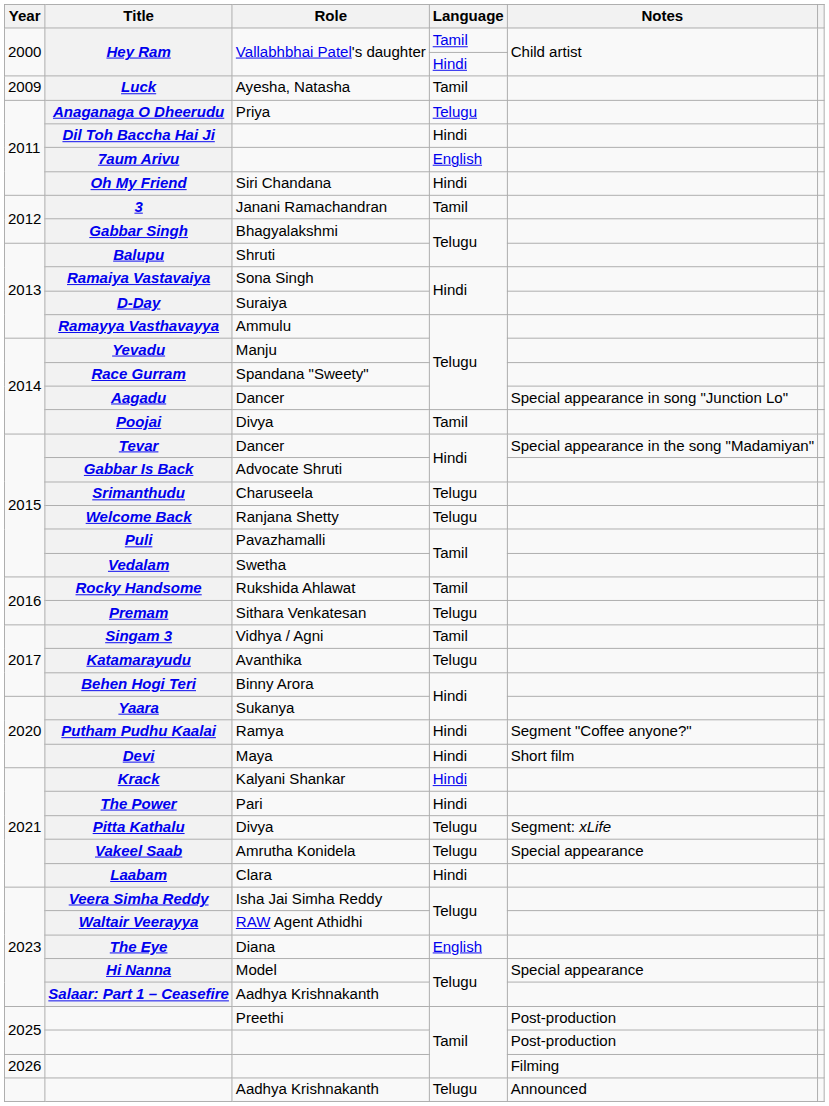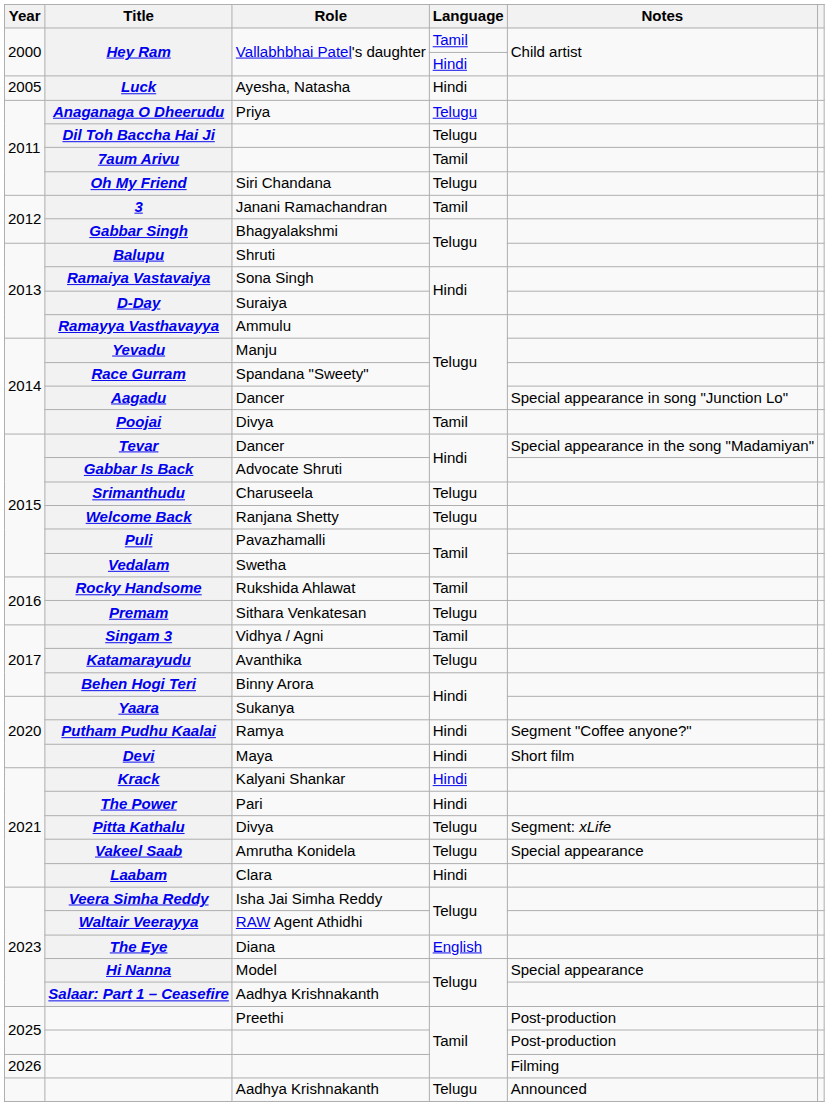 <table class="wikitable plainrowheaders sortable" style="margin-right: 0;">
 <tr>
 <th scope="col">Year</th>
 <th scope="col">Title</th>
 <th scope="col">Role</th>
 <th scope="col">Language</th>
 <th class="unsortable" scope="col">Notes</th>
 <th class="unsortable" scope="col"></th>
 </tr>
 <tr>
 <td rowspan="2">2000</td>
 <th rowspan="2" scope="row"><em><a href='#'>Hey Ram</a></em></th>
 <td rowspan="2"><a href='#'>Vallabhbhai Patel</a>'s daughter</td>
 <td><a href='#'>Tamil</a></td>
 <td rowspan="2">Child artist</td>
 <td rowspan="2" style="text-align:center;"></td>
 </tr>
 <tr>
 <td><a href='#'>Hindi</a></td>
 </tr>
 <tr>
-<td>2009</td>
+<td>2005</td>
 <th scope="row"><em><a href='#'>Luck</a></em></th>
 <td>Ayesha, Natasha</td>
-<td>Tamil</td>
+<td>Hindi</td>
 <td></td>
 <td style="text-align:center;"></td>
 </tr>
 <tr>
 <td rowspan=4>2011</td>
 <th scope="row"><em><a href='#'>Anaganaga O Dheerudu</a></em></th>
 <td>Priya</td>
 <td><a href='#'>Telugu</a></td>
 <td></td>
 <td style="text-align:center;"></td>
 </tr>
 <tr>
 <th scope="row"><em><a href='#'>Dil Toh Baccha Hai Ji</a></em></th>
 <td></td>
-<td>Hindi</td>
+<td>Telugu</td>
 <td></td>
 <td style="text-align:center;"></td>
 </tr>
 <tr>
 <th scope="row"><em><a href='#'>7aum Arivu</a></em></th>
 <td></td>
-<td><a href='#'>English</a></td>
+<td>Tamil</td>
 <td></td>
 <td style="text-align:center;"></td>
 </tr>
 <tr>
 <th scope="row"><em><a href='#'>Oh My Friend</a></em></th>
 <td>Siri Chandana</td>
-<td>Hindi</td>
+<td>Telugu</td>
 <td></td>
 <td style="text-align:center;"></td>
 </tr>
 <tr>
 <td rowspan=2>2012</td>
 <th scope="row"><em><a href='#'>3</a></em></th>
 <td>Janani Ramachandran</td>
 <td>Tamil</td>
 <td></td>
 <td style="text-align:center;"></td>
 </tr>
 <tr>
 <th scope="row"><em><a href='#'>Gabbar Singh</a></em></th>
 <td>Bhagyalakshmi</td>
 <td rowspan="2">Telugu</td>
 <td></td>
 <td style="text-align:center;"></td>
 </tr>
 <tr>
 <td rowspan=4>2013</td>
 <th scope="row"><em><a href='#'>Balupu</a></em></th>
 <td>Shruti</td>
 <td></td>
 <td style="text-align:center;"></td>
 </tr>
 <tr>
 <th scope="row"><em><a href='#'>Ramaiya Vastavaiya</a></em></th>
 <td>Sona Singh</td>
 <td rowspan="2">Hindi</td>
 <td></td>
 <td style="text-align:center;"></td>
 </tr>
 <tr>
 <th scope="row"><em><a href='#'>D-Day</a></em></th>
 <td>Suraiya</td>
 <td></td>
 <td style="text-align:center;"></td>
 </tr>
 <tr>
 <th scope="row"><em><a href='#'>Ramayya Vasthavayya</a></em></th>
 <td>Ammulu</td>
 <td rowspan="4">Telugu</td>
 <td></td>
 <td style="text-align:center;"></td>
 </tr>
 <tr>
 <td rowspan=4>2014</td>
 <th scope="row"><em><a href='#'>Yevadu</a></em></th>
 <td>Manju</td>
 <td></td>
 <td style="text-align:center;"></td>
 </tr>
 <tr>
 <th scope="row"><em><a href='#'>Race Gurram</a></em></th>
 <td>Spandana "Sweety"</td>
 <td></td>
 <td style="text-align:center;"></td>
 </tr>
 <tr>
 <th scope="row"><em><a href='#'>Aagadu</a></em></th>
 <td>Dancer</td>
 <td>Special appearance in song "Junction Lo"</td>
 <td style="text-align:center;"></td>
 </tr>
 <tr>
 <th scope="row"><em><a href='#'>Poojai</a></em></th>
 <td>Divya</td>
 <td>Tamil</td>
 <td></td>
 <td style="text-align:center;"></td>
 </tr>
 <tr>
 <td rowspan=6>2015</td>
 <th scope="row"><em><a href='#'>Tevar</a></em></th>
 <td>Dancer</td>
 <td rowspan="2">Hindi</td>
 <td>Special appearance in the song "Madamiyan"</td>
 <td style="text-align:center;"></td>
 </tr>
 <tr>
 <th scope="row"><em><a href='#'>Gabbar Is Back</a></em></th>
 <td>Advocate Shruti</td>
 <td></td>
 <td style="text-align:center;"></td>
 </tr>
 <tr>
 <th scope="row"><em><a href='#'>Srimanthudu</a></em></th>
 <td>Charuseela</td>
 <td>Telugu</td>
 <td></td>
 <td style="text-align:center;"></td>
 </tr>
 <tr>
 <th scope="row"><em><a href='#'>Welcome Back</a></em></th>
 <td>Ranjana Shetty</td>
 <td>Telugu</td>
 <td></td>
 <td style="text-align:center;"></td>
 </tr>
 <tr>
 <th scope="row"><em><a href='#'>Puli</a></em></th>
 <td>Pavazhamalli</td>
 <td rowspan="2">Tamil</td>
 <td></td>
 <td style="text-align:center;"></td>
 </tr>
 <tr>
 <th scope="row"><em><a href='#'>Vedalam</a></em></th>
 <td>Swetha</td>
 <td></td>
 <td style="text-align:center;"></td>
 </tr>
 <tr>
 <td rowspan=2>2016</td>
 <th scope="row"><em><a href='#'>Rocky Handsome</a></em></th>
 <td>Rukshida Ahlawat</td>
 <td>Tamil</td>
 <td></td>
 <td style="text-align:center;"></td>
 </tr>
 <tr>
 <th scope="row"><em><a href='#'>Premam</a></em></th>
 <td>Sithara Venkatesan</td>
 <td>Telugu</td>
 <td></td>
 <td style="text-align:center;"></td>
 </tr>
 <tr>
 <td rowspan=3>2017</td>
 <th scope="row"><em><a href='#'>Singam 3</a></em></th>
 <td>Vidhya / Agni</td>
 <td>Tamil</td>
 <td></td>
 <td style="text-align:center;"></td>
 </tr>
 <tr>
 <th scope="row"><em><a href='#'>Katamarayudu</a></em></th>
 <td>Avanthika</td>
 <td>Telugu</td>
 <td></td>
 <td style="text-align:center;"></td>
 </tr>
 <tr>
 <th scope="row"><em><a href='#'>Behen Hogi Teri</a></em></th>
 <td>Binny Arora</td>
 <td rowspan="2">Hindi</td>
 <td></td>
 <td style="text-align:center;"></td>
 </tr>
 <tr>
 <td rowspan=3>2020</td>
 <th scope="row"><em><a href='#'>Yaara</a></em></th>
 <td>Sukanya</td>
 <td></td>
 <td style="text-align:center;"></td>
 </tr>
 <tr>
 <th scope="row"><em><a href='#'>Putham Pudhu Kaalai</a></em></th>
 <td>Ramya</td>
 <td>Hindi</td>
 <td>Segment "Coffee anyone?"</td>
 <td style="text-align:center;"></td>
 </tr>
 <tr>
 <th scope="row"><em><a href='#'>Devi</a></em></th>
 <td>Maya</td>
 <td>Hindi</td>
 <td>Short film</td>
 <td style="text-align:center;"></td>
 </tr>
 <tr>
 <td rowspan="5">2021</td>
 <th scope="row"><em><a href='#'>Krack</a></em></th>
 <td>Kalyani Shankar</td>
 <td><a href='#'>Hindi</a></td>
 <td></td>
 <td style="text-align:center;"></td>
 </tr>
 <tr>
 <th scope="row"><em><a href='#'>The Power</a></em></th>
 <td>Pari</td>
 <td>Hindi</td>
 <td></td>
 <td style="text-align:center;"></td>
 </tr>
 <tr>
 <th scope="row"><em><a href='#'>Pitta Kathalu</a></em></th>
 <td>Divya</td>
 <td>Telugu</td>
 <td>Segment: <em>xLife</em></td>
 <td style="text-align:center;"></td>
 </tr>
 <tr>
 <th scope="row"><em><a href='#'>Vakeel Saab</a></em></th>
 <td>Amrutha Konidela</td>
 <td>Telugu</td>
 <td>Special appearance</td>
 <td style="text-align:center;"></td>
 </tr>
 <tr>
 <th scope="row"><em><a href='#'>Laabam</a></em></th>
 <td>Clara</td>
 <td>Hindi</td>
 <td></td>
 <td style="text-align:center;"></td>
 </tr>
 <tr>
 <td rowspan="5">2023</td>
 <th scope="row"><em><a href='#'>Veera Simha Reddy</a></em></th>
 <td>Isha Jai Simha Reddy</td>
 <td rowspan="2">Telugu</td>
 <td></td>
 <td style="text-align:center;"></td>
 </tr>
 <tr>
 <th scope="row"><em><a href='#'>Waltair Veerayya</a></em></th>
 <td><a href='#'>RAW</a> Agent Athidhi</td>
 <td></td>
 <td style="text-align:center;"></td>
 </tr>
 <tr>
 <th scope="row"><em><a href='#'>The Eye</a></em></th>
 <td>Diana</td>
 <td><a href='#'>English</a></td>
 <td></td>
 <td style="text-align:center;"></td>
 </tr>
 <tr>
 <th scope="row"><em><a href='#'>Hi Nanna</a></em></th>
 <td>Model</td>
 <td rowspan="2">Telugu</td>
 <td>Special appearance</td>
 <td style="text-align:center;"></td>
 </tr>
 <tr>
 <th scope="row"><em><a href='#'>Salaar: Part 1 – Ceasefire</a></em></th>
 <td>Aadhya Krishnakanth</td>
 <td></td>
 <td style="text-align:center;"></td>
 </tr>
 <tr>
 <td rowspan="2">2025</td>
 <td></td>
 <td>Preethi</td>
 <td rowspan="3">Tamil</td>
 <td>Post-production</td>
 <td style="text-align: center;"></td>
 </tr>
 <tr>
 <td></td>
 <td></td>
 <td>Post-production</td>
 <td style="text-align: center;"></td>
 </tr>
 <tr>
 <td>2026</td>
 <td></td>
 <td></td>
 <td>Filming</td>
 <td style="text-align: center;"></td>
 </tr>
 <tr>
 <td></td>
 <td></td>
 <td>Aadhya Krishnakanth</td>
 <td>Telugu</td>
 <td>Announced</td>
 <td style="text-align: center;"></td>
 </tr>
 </table>
